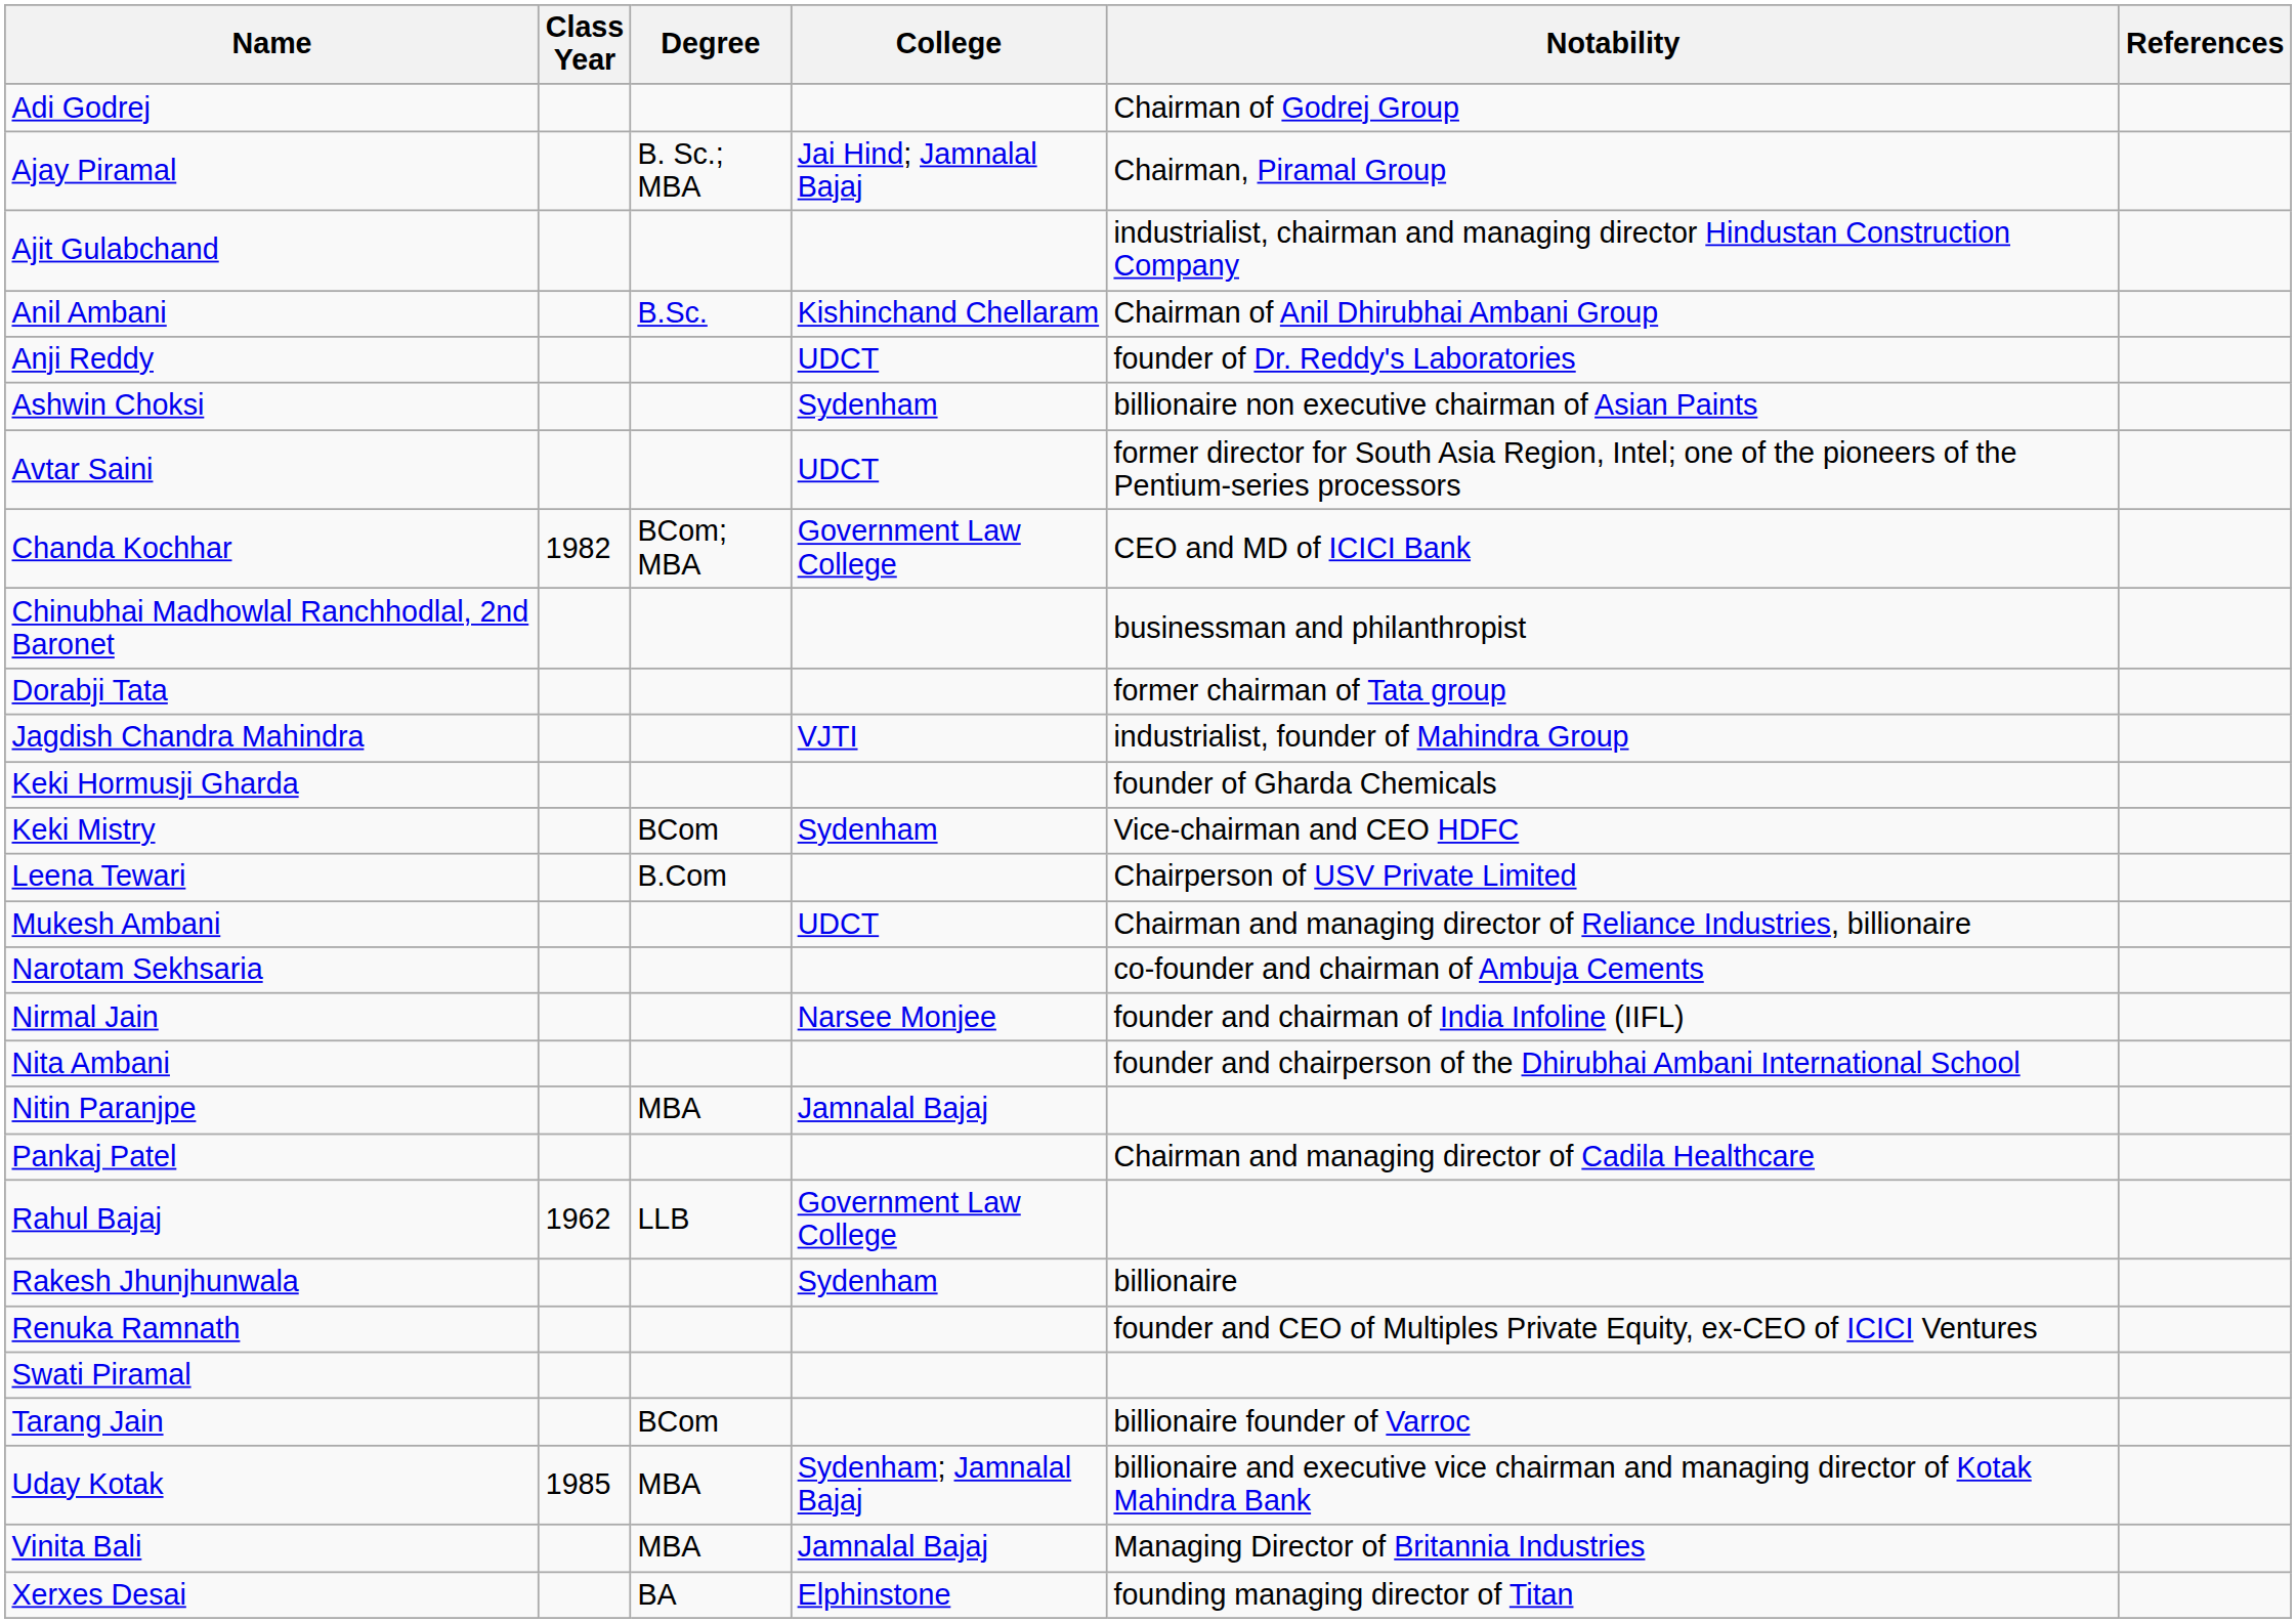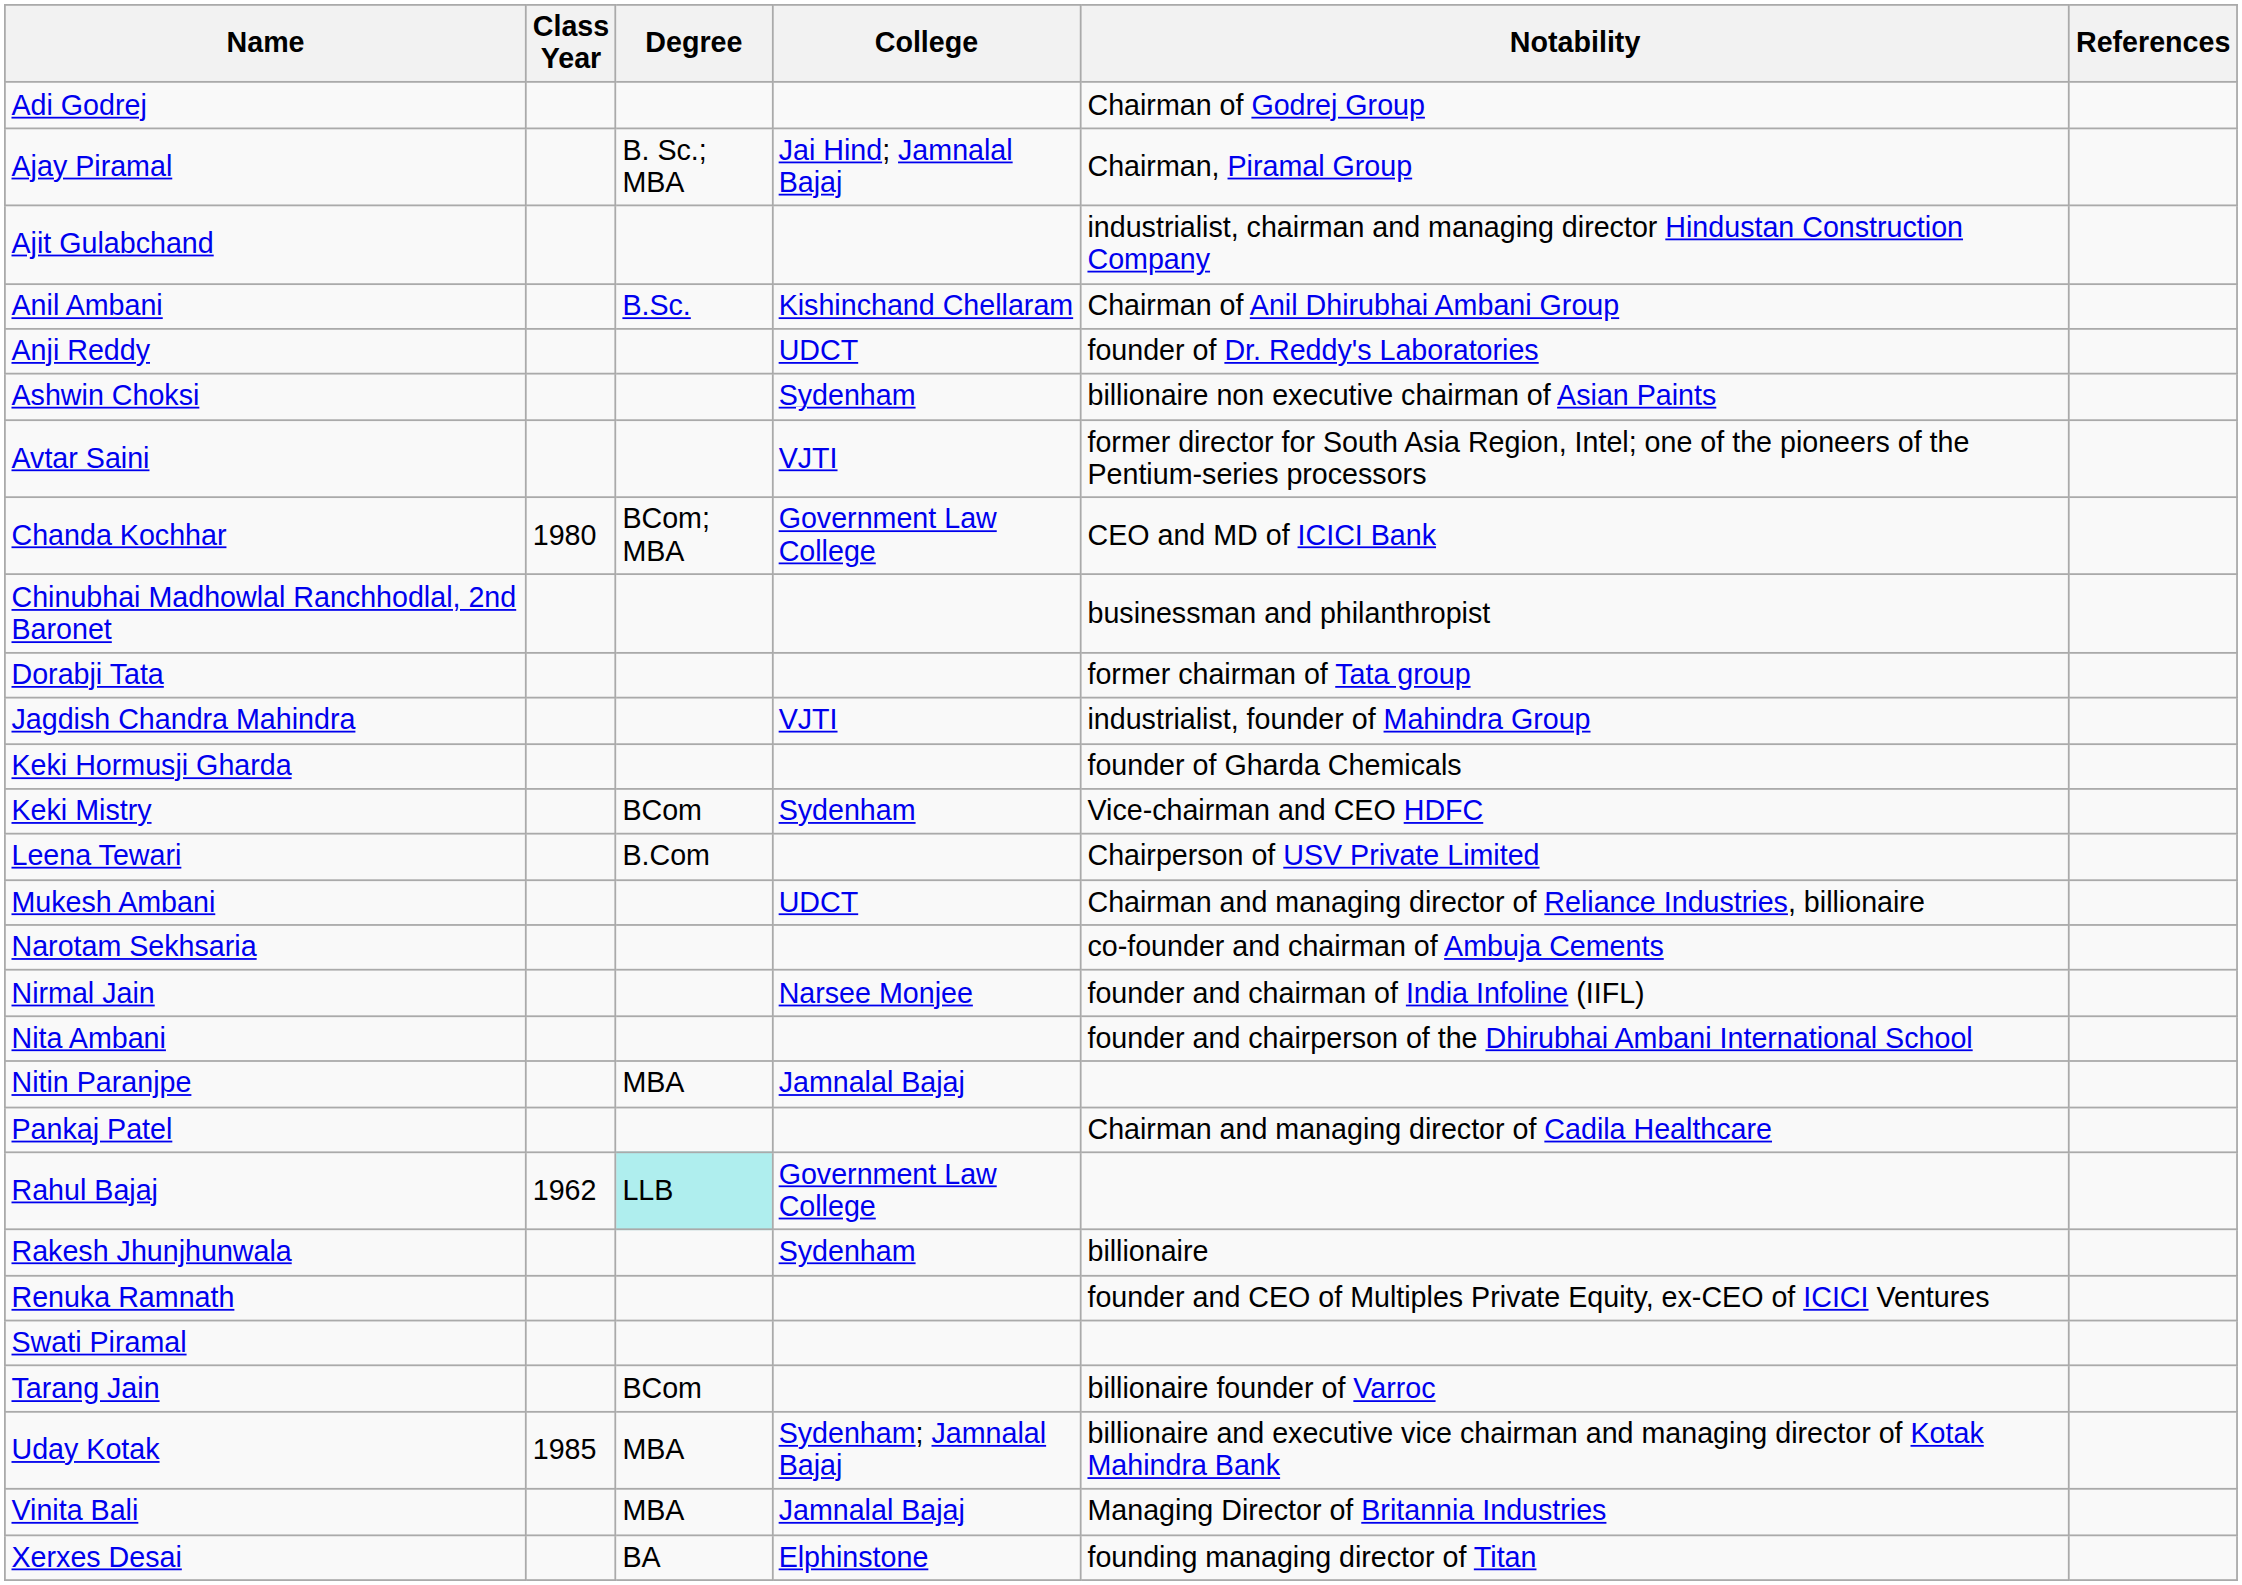 <table class="wikitable sortable">
 <tr>
 <th>Name</th>
 <th>Class<br>Year</th>
 <th>Degree</th>
 <th>College</th>
 <th class="unsortable">Notability</th>
 <th class="unsortable">References</th>
 </tr>
 <tr>
 <td><a href='#'>Adi Godrej</a></td>
 <td></td>
 <td></td>
 <td></td>
 <td>Chairman of <a href='#'>Godrej Group</a></td>
 <td></td>
 </tr>
 <tr>
 <td><a href='#'>Ajay Piramal</a></td>
 <td></td>
 <td>B. Sc.; MBA</td>
 <td><a href='#'>Jai Hind</a>; <a href='#'>Jamnalal Bajaj</a></td>
 <td>Chairman, <a href='#'>Piramal Group</a></td>
 <td></td>
 </tr>
 <tr>
 <td><a href='#'>Ajit Gulabchand</a></td>
 <td></td>
 <td></td>
 <td></td>
 <td>industrialist, chairman and managing director <a href='#'>Hindustan Construction Company</a></td>
 <td></td>
 </tr>
 <tr>
 <td><a href='#'>Anil Ambani</a></td>
 <td></td>
 <td><a href='#'>B.Sc.</a></td>
 <td><a href='#'>Kishinchand Chellaram</a></td>
 <td>Chairman of <a href='#'>Anil Dhirubhai Ambani Group</a></td>
 <td></td>
 </tr>
 <tr>
 <td><a href='#'>Anji Reddy</a></td>
 <td></td>
 <td></td>
 <td><a href='#'>UDCT</a></td>
 <td>founder of <a href='#'>Dr. Reddy's Laboratories</a></td>
 <td></td>
 </tr>
 <tr>
 <td><a href='#'>Ashwin Choksi</a></td>
 <td></td>
 <td></td>
 <td><a href='#'>Sydenham</a></td>
 <td>billionaire non executive chairman of <a href='#'>Asian Paints</a></td>
 <td></td>
 </tr>
 <tr>
 <td><a href='#'>Avtar Saini</a></td>
 <td></td>
 <td></td>
-<td><a href='#'>UDCT</a></td>
+<td><a href='#'>VJTI</a></td>
 <td>former director for South Asia Region, Intel; one of the pioneers of the Pentium-series processors</td>
 <td></td>
 </tr>
 <tr>
 <td><a href='#'>Chanda Kochhar</a></td>
-<td>1982</td>
+<td>1980</td>
 <td>BCom; MBA</td>
 <td><a href='#'>Government Law College</a></td>
 <td>CEO and MD of <a href='#'>ICICI Bank</a></td>
 <td></td>
 </tr>
 <tr>
 <td><a href='#'>Chinubhai Madhowlal Ranchhodlal, 2nd Baronet</a></td>
 <td></td>
 <td></td>
 <td></td>
 <td>businessman and philanthropist</td>
 <td></td>
 </tr>
 <tr>
 <td><a href='#'>Dorabji Tata</a></td>
 <td></td>
 <td></td>
 <td></td>
 <td>former chairman of <a href='#'>Tata group</a></td>
 <td></td>
 </tr>
 <tr>
 <td><a href='#'>Jagdish Chandra Mahindra</a></td>
 <td></td>
 <td></td>
 <td><a href='#'>VJTI</a></td>
 <td>industrialist, founder of <a href='#'>Mahindra Group</a></td>
 <td></td>
 </tr>
 <tr>
 <td><a href='#'>Keki Hormusji Gharda</a></td>
 <td></td>
 <td></td>
 <td></td>
 <td>founder of Gharda Chemicals</td>
 <td></td>
 </tr>
 <tr>
 <td><a href='#'>Keki Mistry</a></td>
 <td></td>
 <td>BCom</td>
 <td><a href='#'>Sydenham</a></td>
 <td>Vice-chairman and CEO <a href='#'>HDFC</a></td>
 <td></td>
 </tr>
 <tr>
 <td><a href='#'>Leena Tewari</a></td>
 <td></td>
 <td>B.Com</td>
 <td></td>
 <td>Chairperson of <a href='#'>USV Private Limited</a></td>
 <td></td>
 </tr>
 <tr>
 <td><a href='#'>Mukesh Ambani</a></td>
 <td></td>
 <td></td>
 <td><a href='#'>UDCT</a></td>
 <td>Chairman and managing director of <a href='#'>Reliance Industries</a>, billionaire</td>
 <td></td>
 </tr>
 <tr>
 <td><a href='#'>Narotam Sekhsaria</a></td>
 <td></td>
 <td></td>
 <td></td>
 <td>co-founder and chairman of <a href='#'>Ambuja Cements</a></td>
 <td></td>
 </tr>
 <tr>
 <td><a href='#'>Nirmal Jain</a></td>
 <td></td>
 <td></td>
 <td><a href='#'>Narsee Monjee</a></td>
 <td>founder and chairman of <a href='#'>India Infoline</a> (IIFL)</td>
 <td></td>
 </tr>
 <tr>
 <td><a href='#'>Nita Ambani</a></td>
 <td></td>
 <td></td>
 <td></td>
 <td>founder and chairperson of the <a href='#'>Dhirubhai Ambani International School</a></td>
 <td></td>
 </tr>
 <tr>
 <td><a href='#'>Nitin Paranjpe</a></td>
 <td></td>
 <td>MBA</td>
 <td><a href='#'>Jamnalal Bajaj</a></td>
 <td></td>
 <td></td>
 </tr>
 <tr>
 <td><a href='#'>Pankaj Patel</a></td>
 <td></td>
 <td></td>
 <td></td>
 <td>Chairman and managing director of <a href='#'>Cadila Healthcare</a></td>
 <td></td>
 </tr>
 <tr>
 <td><a href='#'>Rahul Bajaj</a></td>
 <td>1962</td>
-<td>LLB</td>
+<td style="background: paleturquoise;">LLB</td>
 <td><a href='#'>Government Law College</a></td>
 <td></td>
 <td></td>
 </tr>
 <tr>
 <td><a href='#'>Rakesh Jhunjhunwala</a></td>
 <td></td>
 <td></td>
 <td><a href='#'>Sydenham</a></td>
 <td>billionaire</td>
 <td></td>
 </tr>
 <tr>
 <td><a href='#'>Renuka Ramnath</a></td>
 <td></td>
 <td></td>
 <td></td>
 <td>founder and CEO of Multiples Private Equity, ex-CEO of <a href='#'>ICICI</a> Ventures</td>
 <td></td>
 </tr>
 <tr>
 <td><a href='#'>Swati Piramal</a></td>
 <td></td>
 <td></td>
 <td></td>
 <td></td>
 <td></td>
 </tr>
 <tr>
 <td><a href='#'>Tarang Jain</a></td>
 <td></td>
 <td>BCom</td>
 <td></td>
 <td>billionaire founder of <a href='#'>Varroc</a></td>
 <td></td>
 </tr>
 <tr>
 <td><a href='#'>Uday Kotak</a></td>
 <td>1985</td>
 <td>MBA</td>
 <td><a href='#'>Sydenham</a>; <a href='#'>Jamnalal Bajaj</a></td>
 <td>billionaire and executive vice chairman and managing director of <a href='#'>Kotak Mahindra Bank</a></td>
 <td></td>
 </tr>
 <tr>
 <td><a href='#'>Vinita Bali</a></td>
 <td></td>
 <td>MBA</td>
 <td><a href='#'>Jamnalal Bajaj</a></td>
 <td>Managing Director of <a href='#'>Britannia Industries</a></td>
 <td></td>
 </tr>
 <tr>
 <td><a href='#'>Xerxes Desai</a></td>
 <td></td>
 <td>BA</td>
 <td><a href='#'>Elphinstone</a></td>
 <td>founding managing director of <a href='#'>Titan</a></td>
 <td></td>
 </tr>
 </table>
